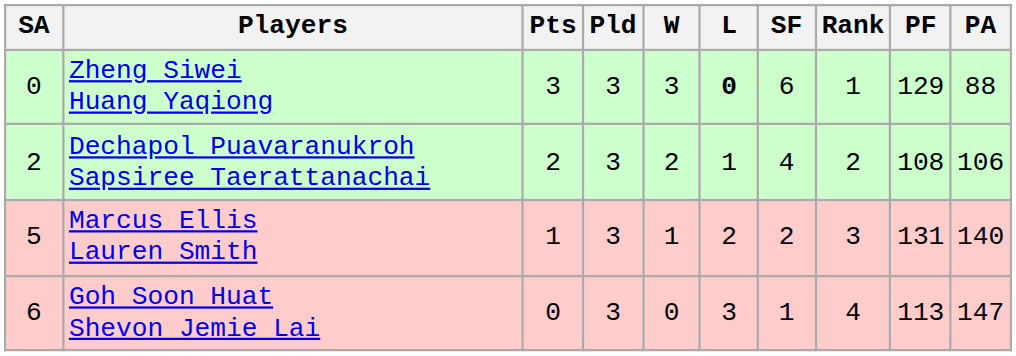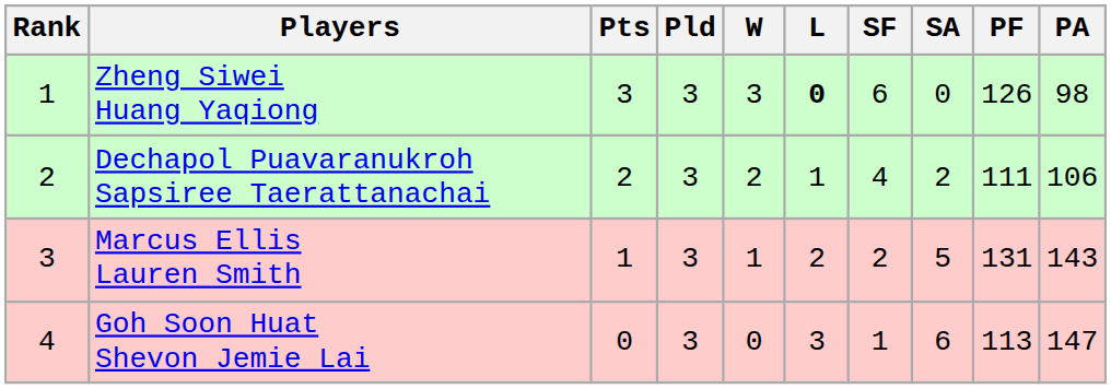 <table class="wikitable" style="font-size:90%; text-align:center">
 <tr>
-<th width="20">SA</th>
+<th width="20">Rank</th>
 <th width="200">Players</th>
 <th width="20">Pts</th>
 <th width="20">Pld</th>
 <th width="20">W</th>
 <th width="20">L</th>
 <th width="20">SF</th>
-<th width="20">Rank</th>
+<th width="20">SA</th>
 <th width="20">PF</th>
 <th width="20">PA</th>
 </tr>
 <tr bgcolor="#ccffcc">
-<td>0</td>
+<td>1</td>
 <td style="text-align:left"> <a href='#'>Zheng Siwei</a> <br>  <a href='#'>Huang Yaqiong</a></td>
 <td>3</td>
 <td>3</td>
 <td>3</td>
 <td><strong>0</strong></td>
 <td>6</td>
-<td>1</td>
-<td>129</td>
-<td>88</td>
+<td>0</td>
+<td>126</td>
+<td>98</td>
 </tr>
 <tr bgcolor="#ccffcc">
 <td>2</td>
 <td style="text-align:left"> <a href='#'>Dechapol Puavaranukroh</a> <br>  <a href='#'>Sapsiree Taerattanachai</a></td>
 <td>2</td>
 <td>3</td>
 <td>2</td>
 <td>1</td>
 <td>4</td>
 <td>2</td>
-<td>108</td>
+<td>111</td>
 <td>106</td>
 </tr>
 <tr bgcolor="ffcccc">
-<td>5</td>
+<td>3</td>
 <td style="text-align:left"> <a href='#'>Marcus Ellis</a> <br>  <a href='#'>Lauren Smith</a></td>
 <td>1</td>
 <td>3</td>
 <td>1</td>
 <td>2</td>
 <td>2</td>
-<td>3</td>
+<td>5</td>
 <td>131</td>
-<td>140</td>
+<td>143</td>
 </tr>
 <tr bgcolor="ffcccc">
-<td>6</td>
+<td>4</td>
 <td style="text-align:left"> <a href='#'>Goh Soon Huat</a> <br>  <a href='#'>Shevon Jemie Lai</a></td>
 <td>0</td>
 <td>3</td>
 <td>0</td>
 <td>3</td>
 <td>1</td>
-<td>4</td>
+<td>6</td>
 <td>113</td>
 <td>147</td>
 </tr>
 </table>
